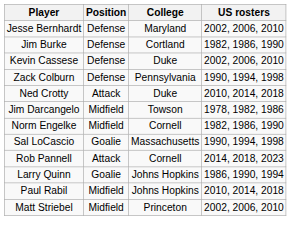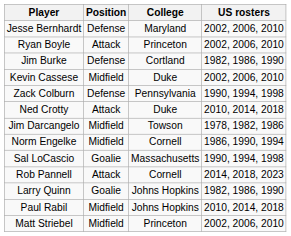 <table class="wikitable" style="text-align:center;">
 <tr>
 <th>Player</th>
 <th>Position</th>
 <th>College</th>
 <th>US rosters</th>
 </tr>
 <tr>
 <td>Jesse Bernhardt</td>
 <td>Defense</td>
 <td>Maryland</td>
 <td>2002, 2006, 2010</td>
 </tr>
 <tr>
+<td>Ryan Boyle</td>
+<td>Attack</td>
+<td>Princeton</td>
+<td>2002, 2006, 2010</td>
+</tr>
+<tr>
 <td>Jim Burke</td>
 <td>Defense</td>
 <td>Cortland</td>
 <td>1982, 1986, 1990</td>
 </tr>
 <tr>
 <td>Kevin Cassese</td>
-<td>Defense</td>
+<td>Midfield</td>
 <td>Duke</td>
 <td>2002, 2006, 2010</td>
 </tr>
 <tr>
 <td>Zack Colburn</td>
 <td>Defense</td>
 <td>Pennsylvania</td>
 <td>1990, 1994, 1998</td>
 </tr>
 <tr>
 <td>Ned Crotty</td>
 <td>Attack</td>
 <td>Duke</td>
 <td>2010, 2014, 2018</td>
 </tr>
 <tr>
 <td>Jim Darcangelo</td>
 <td>Midfield</td>
 <td>Towson</td>
 <td>1978, 1982, 1986</td>
 </tr>
 <tr>
 <td>Norm Engelke</td>
 <td>Midfield</td>
 <td>Cornell</td>
-<td>1982, 1986, 1990</td>
+<td>1986, 1990, 1994</td>
 </tr>
 <tr>
 <td>Sal LoCascio</td>
 <td>Goalie</td>
 <td>Massachusetts</td>
 <td>1990, 1994, 1998</td>
 </tr>
 <tr>
 <td>Rob Pannell</td>
 <td>Attack</td>
 <td>Cornell</td>
 <td>2014, 2018, 2023</td>
 </tr>
 <tr>
 <td>Larry Quinn</td>
 <td>Goalie</td>
 <td>Johns Hopkins</td>
-<td>1986, 1990, 1994</td>
+<td>1982, 1986, 1990</td>
 </tr>
 <tr>
 <td>Paul Rabil</td>
 <td>Midfield</td>
 <td>Johns Hopkins</td>
 <td>2010, 2014, 2018</td>
 </tr>
 <tr>
 <td>Matt Striebel</td>
 <td>Midfield</td>
 <td>Princeton</td>
 <td>2002, 2006, 2010</td>
 </tr>
 </table>
